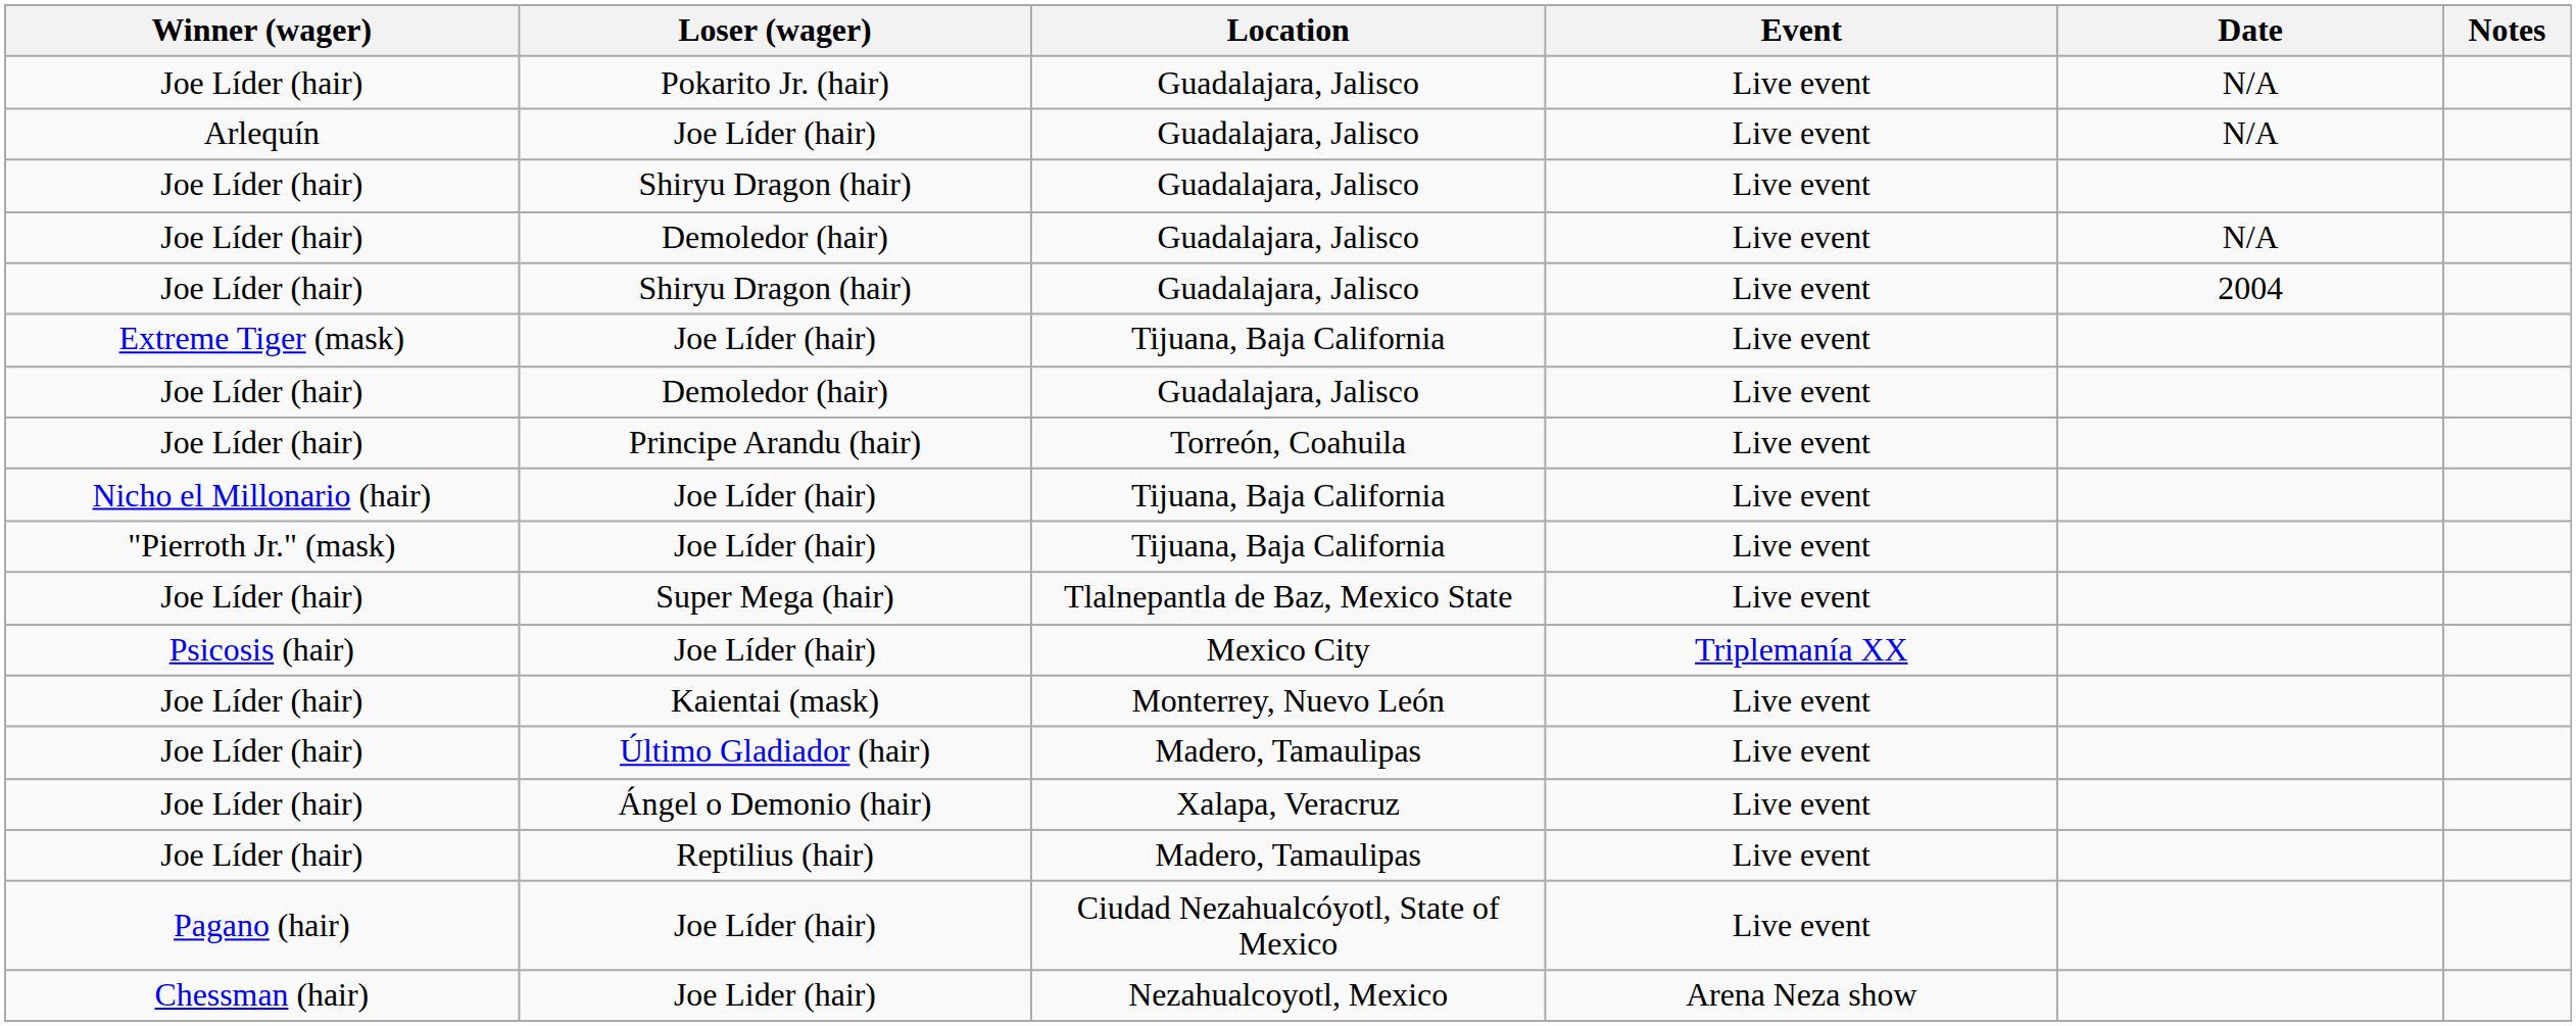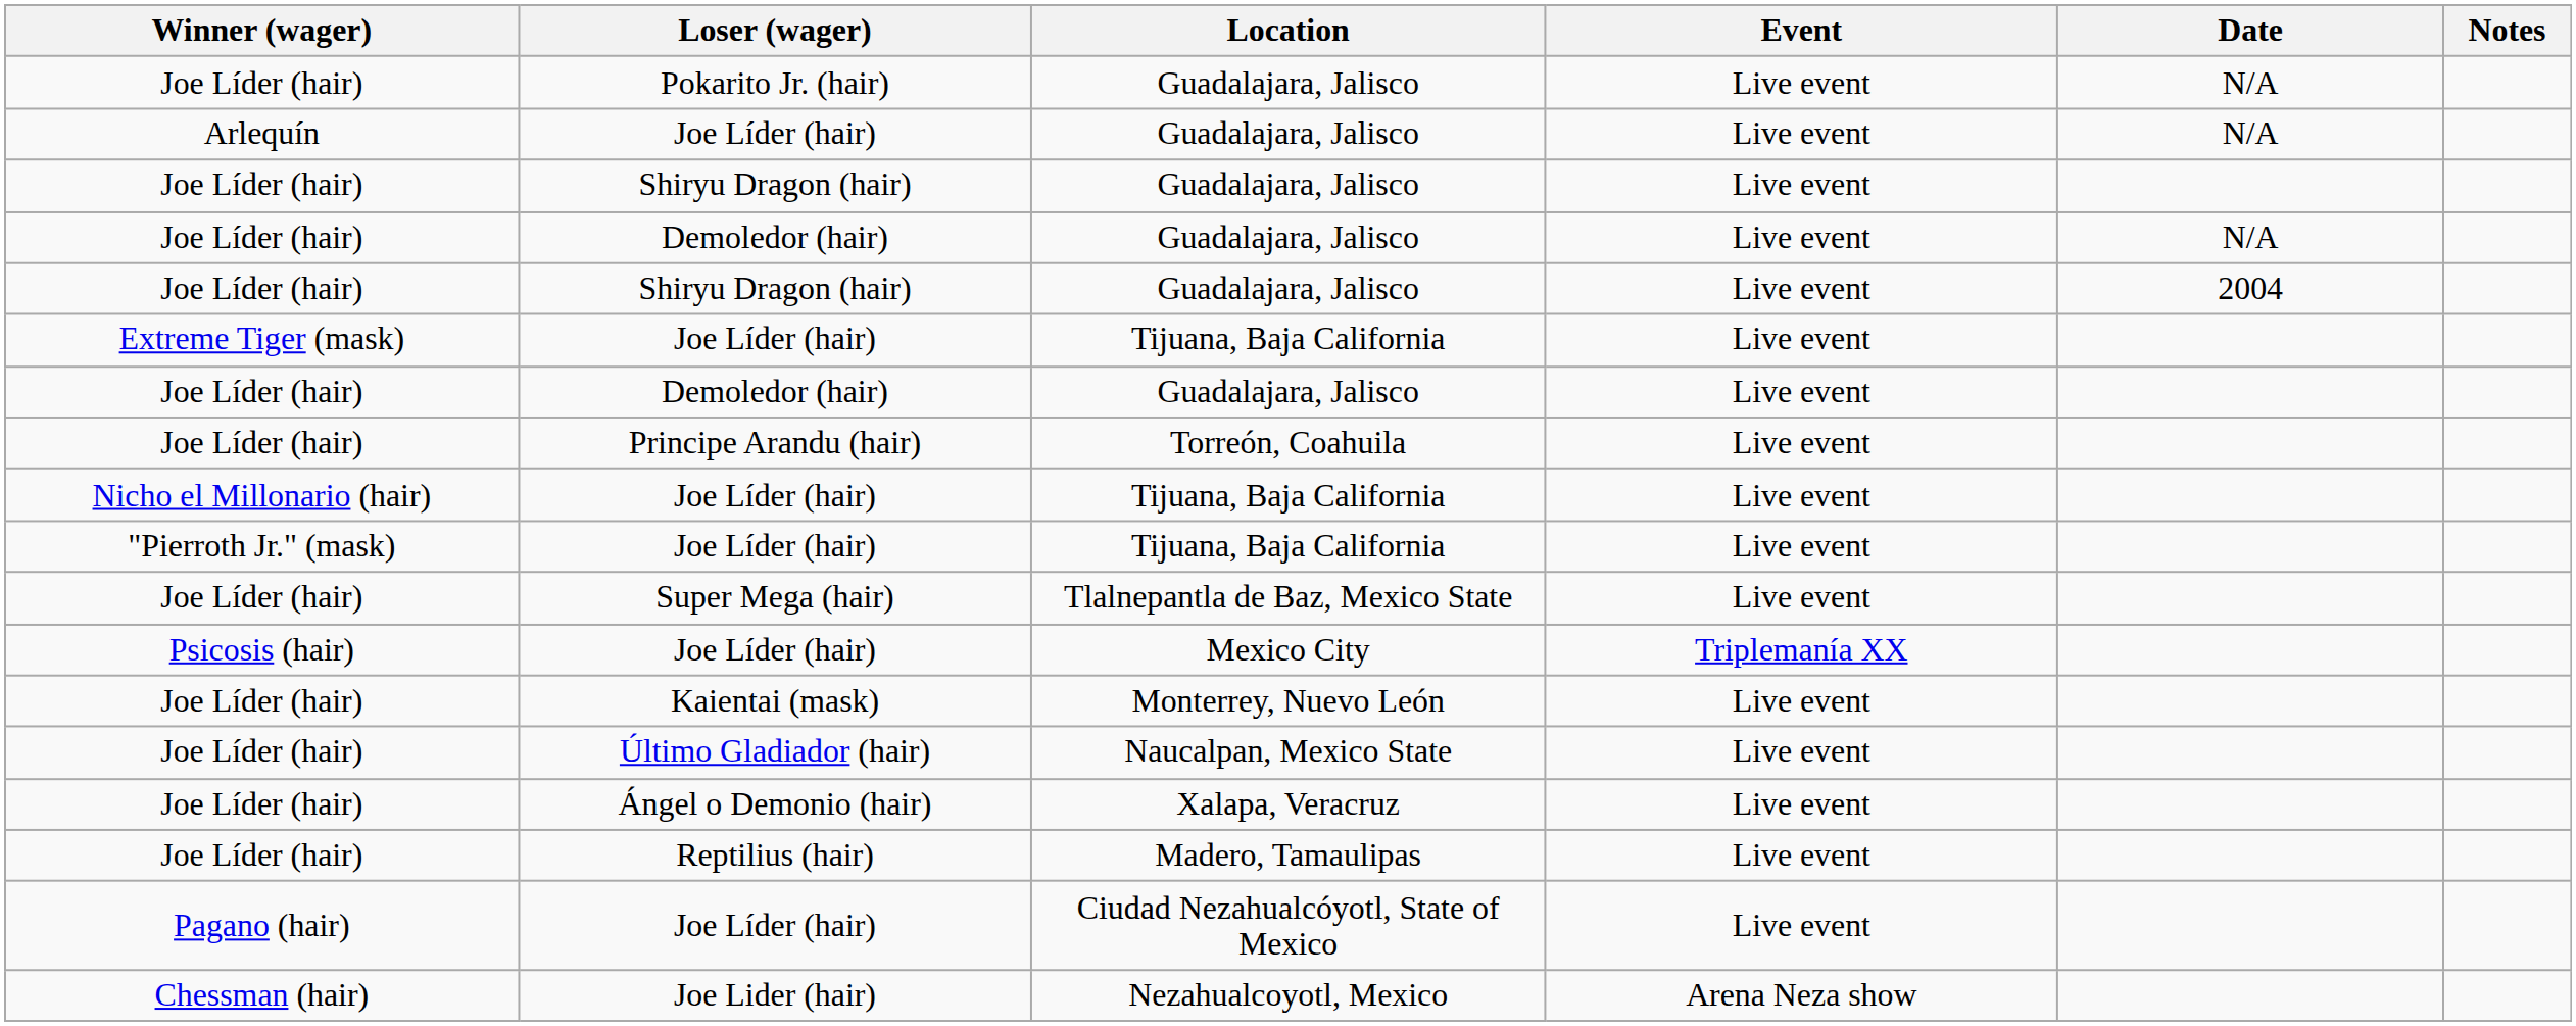 <table class="wikitable sortable" width=100%  style="text-align: center">
 <tr>
 <th width=20% scope="col">Winner (wager)</th>
 <th width=20% scope="col">Loser (wager)</th>
 <th width=20% scope="col">Location</th>
 <th width=20% scope="col">Event</th>
 <th width=15% scope="col">Date</th>
 <th class="unsortable" width=5% scope="col">Notes</th>
 </tr>
 <tr>
 <td>Joe Líder (hair)</td>
 <td>Pokarito Jr. (hair)</td>
 <td>Guadalajara, Jalisco</td>
 <td>Live event</td>
 <td>N/A</td>
 <td> </td>
 </tr>
 <tr>
 <td>Arlequín</td>
 <td>Joe Líder (hair)</td>
 <td>Guadalajara, Jalisco</td>
 <td>Live event</td>
 <td>N/A</td>
 <td> </td>
 </tr>
 <tr>
 <td>Joe Líder (hair)</td>
 <td>Shiryu Dragon (hair)</td>
 <td>Guadalajara, Jalisco</td>
 <td>Live event</td>
 <td></td>
 <td> </td>
 </tr>
 <tr>
 <td>Joe Líder (hair)</td>
 <td>Demoledor (hair)</td>
 <td>Guadalajara, Jalisco</td>
 <td>Live event</td>
 <td>N/A</td>
 <td> </td>
 </tr>
 <tr>
 <td>Joe Líder (hair)</td>
 <td>Shiryu Dragon (hair)</td>
 <td>Guadalajara, Jalisco</td>
 <td>Live event</td>
 <td>2004</td>
 <td> </td>
 </tr>
 <tr>
 <td><a href='#'>Extreme Tiger</a> (mask)</td>
 <td>Joe Líder (hair)</td>
 <td>Tijuana, Baja California</td>
 <td>Live event</td>
 <td></td>
 <td> </td>
 </tr>
 <tr>
 <td>Joe Líder (hair)</td>
 <td>Demoledor (hair)</td>
 <td>Guadalajara, Jalisco</td>
 <td>Live event</td>
 <td></td>
 <td> </td>
 </tr>
 <tr>
 <td>Joe Líder (hair)</td>
 <td>Principe Arandu (hair)</td>
 <td>Torreón, Coahuila</td>
 <td>Live event</td>
 <td></td>
 <td> </td>
 </tr>
 <tr>
 <td><a href='#'>Nicho el Millonario</a> (hair)</td>
 <td>Joe Líder (hair)</td>
 <td>Tijuana, Baja California</td>
 <td>Live event</td>
 <td></td>
 <td></td>
 </tr>
 <tr>
 <td>"Pierroth Jr." (mask)</td>
 <td>Joe Líder (hair)</td>
 <td>Tijuana, Baja California</td>
 <td>Live event</td>
 <td></td>
 <td></td>
 </tr>
 <tr>
 <td>Joe Líder (hair)</td>
 <td>Super Mega (hair)</td>
 <td>Tlalnepantla de Baz, Mexico State</td>
 <td>Live event</td>
 <td></td>
 <td></td>
 </tr>
 <tr>
 <td><a href='#'>Psicosis</a> (hair)</td>
 <td>Joe Líder (hair)</td>
 <td>Mexico City</td>
 <td><a href='#'>Triplemanía XX</a></td>
 <td></td>
 <td></td>
 </tr>
 <tr>
 <td>Joe Líder (hair)</td>
 <td>Kaientai (mask)</td>
 <td>Monterrey, Nuevo León</td>
 <td>Live event</td>
 <td></td>
 <td></td>
 </tr>
 <tr>
 <td>Joe Líder (hair)</td>
 <td><a href='#'>Último Gladiador</a> (hair)</td>
-<td>Madero, Tamaulipas</td>
+<td>Naucalpan, Mexico State</td>
 <td>Live event</td>
 <td></td>
 <td></td>
 </tr>
 <tr>
 <td>Joe Líder (hair)</td>
 <td>Ángel o Demonio (hair)</td>
 <td>Xalapa, Veracruz</td>
 <td>Live event</td>
 <td></td>
 <td> </td>
 </tr>
 <tr>
 <td>Joe Líder (hair)</td>
 <td>Reptilius (hair)</td>
 <td>Madero, Tamaulipas</td>
 <td>Live event</td>
 <td></td>
 <td> </td>
 </tr>
 <tr>
 <td><a href='#'>Pagano</a> (hair)</td>
 <td>Joe Líder (hair)</td>
 <td>Ciudad Nezahualcóyotl, State of Mexico</td>
 <td>Live event</td>
 <td></td>
 <td></td>
 </tr>
 <tr>
 <td><a href='#'>Chessman</a> (hair)</td>
 <td>Joe Lider (hair)</td>
 <td>Nezahualcoyotl, Mexico</td>
 <td>Arena Neza show</td>
 <td></td>
 <td></td>
 </tr>
 </table>
